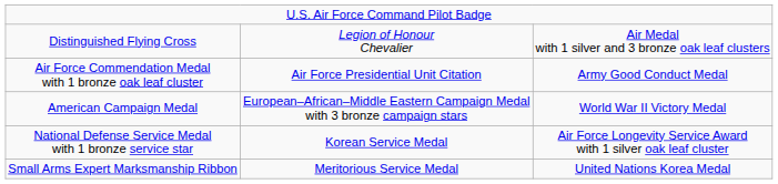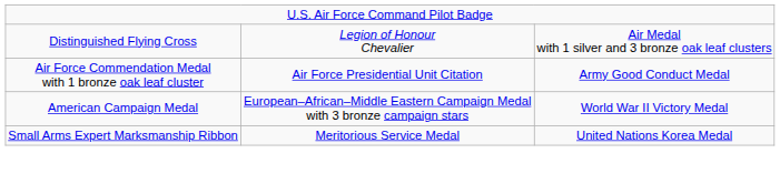 <table class="wikitable" style="margin:1em auto; text-align:center;">
 <tr>
 <td colspan="3"><a href='#'>U.S. Air Force Command Pilot Badge</a></td>
 </tr>
 <tr>
 <td><a href='#'>Distinguished Flying Cross</a></td>
 <td><em><a href='#'>Legion of Honour</a></em><br><em>Chevalier</em></td>
 <td><a href='#'>Air Medal</a><br>with 1 silver and 3 bronze <a href='#'>oak leaf clusters</a></td>
 </tr>
 <tr>
 <td><a href='#'>Air Force Commendation Medal</a><br>with 1 bronze <a href='#'>oak leaf cluster</a></td>
 <td><a href='#'>Air Force Presidential Unit Citation</a></td>
 <td><a href='#'>Army Good Conduct Medal</a></td>
 </tr>
 <tr>
 <td><a href='#'>American Campaign Medal</a></td>
 <td><a href='#'>European–African–Middle Eastern Campaign Medal</a><br>with 3 bronze <a href='#'>campaign stars</a></td>
 <td><a href='#'>World War II Victory Medal</a></td>
 </tr>
 <tr>
-<td><a href='#'>National Defense Service Medal</a><br>with 1 bronze <a href='#'>service star</a></td>
-<td><a href='#'>Korean Service Medal</a></td>
-<td><a href='#'>Air Force Longevity Service Award</a><br>with 1 silver <a href='#'>oak leaf cluster</a></td>
-</tr>
-<tr>
 <td><a href='#'>Small Arms Expert Marksmanship Ribbon</a></td>
 <td><a href='#'>Meritorious Service Medal</a></td>
 <td><a href='#'>United Nations Korea Medal</a></td>
 </tr>
 </table>
